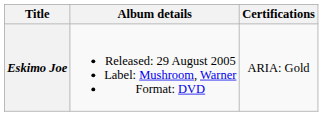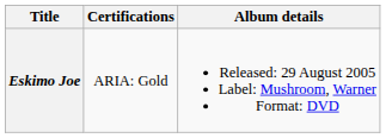 <table class="wikitable plainrowheaders" style="text-align:center;">
 <tr>
 <th rowspan="1">Title</th>
+<th colspan="1">Certifications</th>
 <th rowspan="1">Album details</th>
-<th colspan="1">Certifications</th>
 </tr>
 <tr>
 <th scope="row"><em>Eskimo Joe</em></th>
+<td>ARIA: Gold</td>
 <td><br><ul><li>Released: 29 August 2005</li><li>Label: <a href='#'>Mushroom</a>, <a href='#'>Warner</a></li><li>Format: <a href='#'>DVD</a></li></ul></td>
-<td>ARIA: Gold</td>
 </tr>
 </table>
